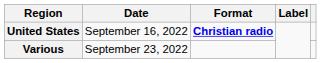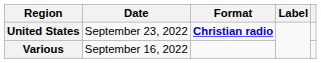 <table class="wikitable plainrowheaders">
 <tr>
 <th scope="col">Region</th>
 <th scope="col">Date</th>
 <th scope="col">Format</th>
 <th scope="col">Label</th>
 <th scope="col"></th>
 </tr>
 <tr>
 <th scope="row">United States</th>
-<td>September 16, 2022</td>
+<td>September 23, 2022</td>
 <td><strong><a href='#'>Christian radio</a></strong></td>
 <td rowspan="2"></td>
 <td></td>
 </tr>
 <tr>
 <th scope="row">Various</th>
-<td>September 23, 2022</td>
+<td>September 16, 2022</td>
 <td></td>
 <td></td>
 </tr>
 </table>
